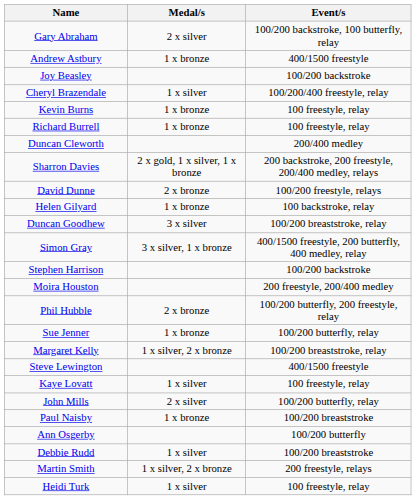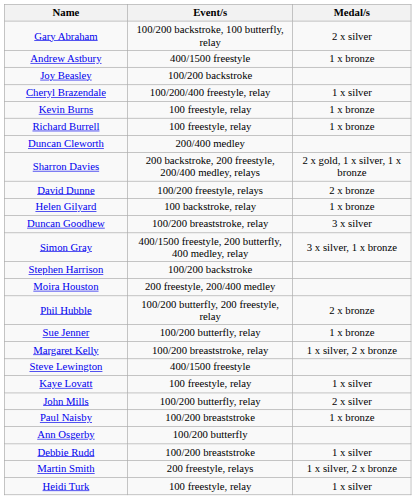 <table class="wikitable" style="text-align: center">
 <tr>
 <th width=250>Name</th>
+<th width=350>Event/s</th>
 <th width=250>Medal/s</th>
-<th width=350>Event/s</th>
 </tr>
 <tr>
 <td><a href='#'>Gary Abraham</a></td>
+<td>100/200 backstroke, 100 butterfly, relay</td>
 <td>2 x silver</td>
-<td>100/200 backstroke, 100 butterfly, relay</td>
 </tr>
 <tr>
 <td><a href='#'>Andrew Astbury</a></td>
+<td>400/1500 freestyle</td>
 <td>1 x bronze</td>
-<td>400/1500 freestyle</td>
 </tr>
 <tr>
 <td><a href='#'>Joy Beasley</a></td>
+<td>100/200 backstroke</td>
 <td></td>
-<td>100/200 backstroke</td>
 </tr>
 <tr>
 <td><a href='#'>Cheryl Brazendale</a></td>
+<td>100/200/400 freestyle, relay</td>
 <td>1 x silver</td>
-<td>100/200/400 freestyle, relay</td>
 </tr>
 <tr>
 <td><a href='#'>Kevin Burns</a></td>
+<td>100 freestyle, relay</td>
 <td>1 x bronze</td>
-<td>100 freestyle, relay</td>
 </tr>
 <tr>
 <td><a href='#'>Richard Burrell</a></td>
+<td>100 freestyle, relay</td>
 <td>1 x bronze</td>
-<td>100 freestyle, relay</td>
 </tr>
 <tr>
 <td><a href='#'>Duncan Cleworth</a></td>
+<td>200/400 medley</td>
 <td></td>
-<td>200/400 medley</td>
 </tr>
 <tr>
 <td><a href='#'>Sharron Davies</a></td>
+<td>200 backstroke, 200 freestyle, 200/400 medley, relays</td>
 <td>2 x gold, 1 x silver, 1 x bronze</td>
-<td>200 backstroke, 200 freestyle, 200/400 medley, relays</td>
 </tr>
 <tr>
 <td><a href='#'>David Dunne</a></td>
+<td>100/200 freestyle, relays</td>
 <td>2 x bronze</td>
-<td>100/200 freestyle, relays</td>
 </tr>
 <tr>
 <td><a href='#'>Helen Gilyard</a></td>
+<td>100 backstroke, relay</td>
 <td>1 x bronze</td>
-<td>100 backstroke, relay</td>
 </tr>
 <tr>
 <td><a href='#'>Duncan Goodhew</a></td>
+<td>100/200 breaststroke, relay</td>
 <td>3 x silver</td>
-<td>100/200 breaststroke, relay</td>
 </tr>
 <tr>
 <td><a href='#'>Simon Gray</a></td>
+<td>400/1500 freestyle, 200 butterfly, 400 medley, relay</td>
 <td>3 x silver, 1 x bronze</td>
-<td>400/1500 freestyle, 200 butterfly, 400 medley, relay</td>
 </tr>
 <tr>
 <td><a href='#'>Stephen Harrison</a></td>
+<td>100/200 backstroke</td>
 <td></td>
-<td>100/200 backstroke</td>
 </tr>
 <tr>
 <td><a href='#'>Moira Houston</a></td>
+<td>200 freestyle, 200/400 medley</td>
 <td></td>
-<td>200 freestyle, 200/400 medley</td>
 </tr>
 <tr>
 <td><a href='#'>Phil Hubble</a></td>
+<td>100/200 butterfly, 200 freestyle, relay</td>
 <td>2 x bronze</td>
-<td>100/200 butterfly, 200 freestyle, relay</td>
 </tr>
 <tr>
 <td><a href='#'>Sue Jenner</a></td>
+<td>100/200 butterfly, relay</td>
 <td>1 x bronze</td>
-<td>100/200 butterfly, relay</td>
 </tr>
 <tr>
 <td><a href='#'>Margaret Kelly</a></td>
+<td>100/200 breaststroke, relay</td>
 <td>1 x silver, 2 x bronze</td>
-<td>100/200 breaststroke, relay</td>
 </tr>
 <tr>
 <td><a href='#'>Steve Lewington</a></td>
+<td>400/1500 freestyle</td>
 <td></td>
-<td>400/1500 freestyle</td>
 </tr>
 <tr>
 <td><a href='#'>Kaye Lovatt</a></td>
+<td>100 freestyle, relay</td>
 <td>1 x silver</td>
-<td>100 freestyle, relay</td>
 </tr>
 <tr>
 <td><a href='#'>John Mills</a></td>
+<td>100/200 butterfly, relay</td>
 <td>2 x silver</td>
-<td>100/200 butterfly, relay</td>
 </tr>
 <tr>
 <td><a href='#'>Paul Naisby</a></td>
+<td>100/200 breaststroke</td>
 <td>1 x bronze</td>
-<td>100/200 breaststroke</td>
 </tr>
 <tr>
 <td><a href='#'>Ann Osgerby</a></td>
+<td>100/200 butterfly</td>
 <td></td>
-<td>100/200 butterfly</td>
 </tr>
 <tr>
 <td><a href='#'>Debbie Rudd</a></td>
+<td>100/200 breaststroke</td>
 <td>1 x silver</td>
-<td>100/200 breaststroke</td>
 </tr>
 <tr>
 <td><a href='#'>Martin Smith</a></td>
+<td>200 freestyle, relays</td>
 <td>1 x silver, 2 x bronze</td>
-<td>200 freestyle, relays</td>
 </tr>
 <tr>
 <td><a href='#'>Heidi Turk</a></td>
+<td>100 freestyle, relay</td>
 <td>1 x silver</td>
-<td>100 freestyle, relay</td>
 </tr>
 </table>
